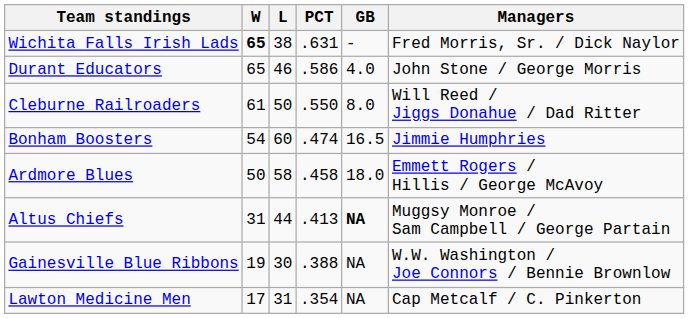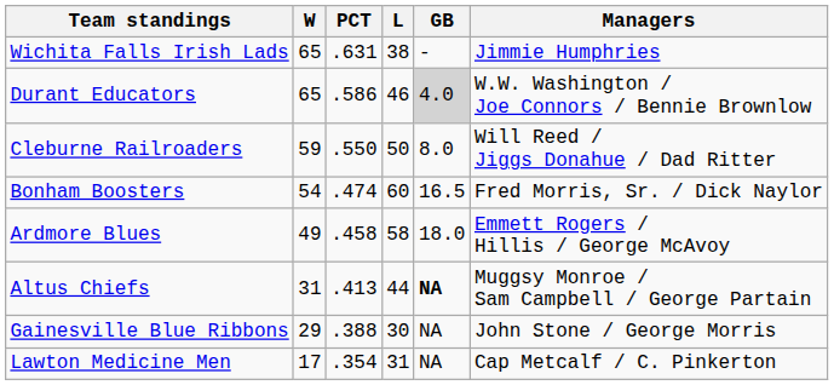 <table class="wikitable">
 <tr>
 <th>Team standings</th>
 <th>W</th>
+<th>PCT</th>
 <th>L</th>
-<th>PCT</th>
 <th>GB</th>
 <th>Managers</th>
 </tr>
 <tr>
 <td><a href='#'>Wichita Falls Irish Lads</a></td>
-<td><strong>65</strong></td>
+<td>65</td>
+<td>.631</td>
 <td>38</td>
-<td>.631</td>
 <td>-</td>
-<td>Fred Morris, Sr. / Dick Naylor</td>
+<td><a href='#'>Jimmie Humphries</a></td>
 </tr>
 <tr>
 <td><a href='#'>Durant Educators</a></td>
 <td>65</td>
+<td>.586</td>
 <td>46</td>
-<td>.586</td>
-<td>4.0</td>
-<td>John Stone / George Morris</td>
+<td style="background: lightgrey;">4.0</td>
+<td>W.W. Washington /<br> <a href='#'>Joe Connors</a> / Bennie Brownlow</td>
 </tr>
 <tr>
 <td><a href='#'>Cleburne Railroaders</a></td>
-<td>61</td>
+<td>59</td>
+<td>.550</td>
 <td>50</td>
-<td>.550</td>
 <td>8.0</td>
 <td>Will Reed /<br> <a href='#'>Jiggs Donahue</a> / Dad Ritter</td>
 </tr>
 <tr>
 <td><a href='#'>Bonham Boosters</a></td>
 <td>54</td>
+<td>.474</td>
 <td>60</td>
-<td>.474</td>
 <td>16.5</td>
-<td><a href='#'>Jimmie Humphries</a></td>
+<td>Fred Morris, Sr. / Dick Naylor</td>
 </tr>
 <tr>
 <td><a href='#'>Ardmore Blues</a></td>
-<td>50</td>
+<td>49</td>
+<td>.458</td>
 <td>58</td>
-<td>.458</td>
 <td>18.0</td>
 <td><a href='#'>Emmett Rogers</a> / <br>Hillis / George McAvoy</td>
 </tr>
 <tr>
 <td><a href='#'>Altus Chiefs</a></td>
 <td>31</td>
+<td>.413</td>
 <td>44</td>
-<td>.413</td>
 <td><strong>NA</strong></td>
 <td>Muggsy Monroe /<br>Sam Campbell / George Partain</td>
 </tr>
 <tr>
 <td><a href='#'>Gainesville Blue Ribbons</a></td>
-<td>19</td>
+<td>29</td>
+<td>.388</td>
 <td>30</td>
-<td>.388</td>
 <td>NA</td>
-<td>W.W. Washington /<br> <a href='#'>Joe Connors</a> / Bennie Brownlow</td>
+<td>John Stone / George Morris</td>
 </tr>
 <tr>
 <td><a href='#'>Lawton Medicine Men</a></td>
 <td>17</td>
+<td>.354</td>
 <td>31</td>
-<td>.354</td>
 <td>NA</td>
 <td>Cap Metcalf / C. Pinkerton</td>
 </tr>
 </table>
